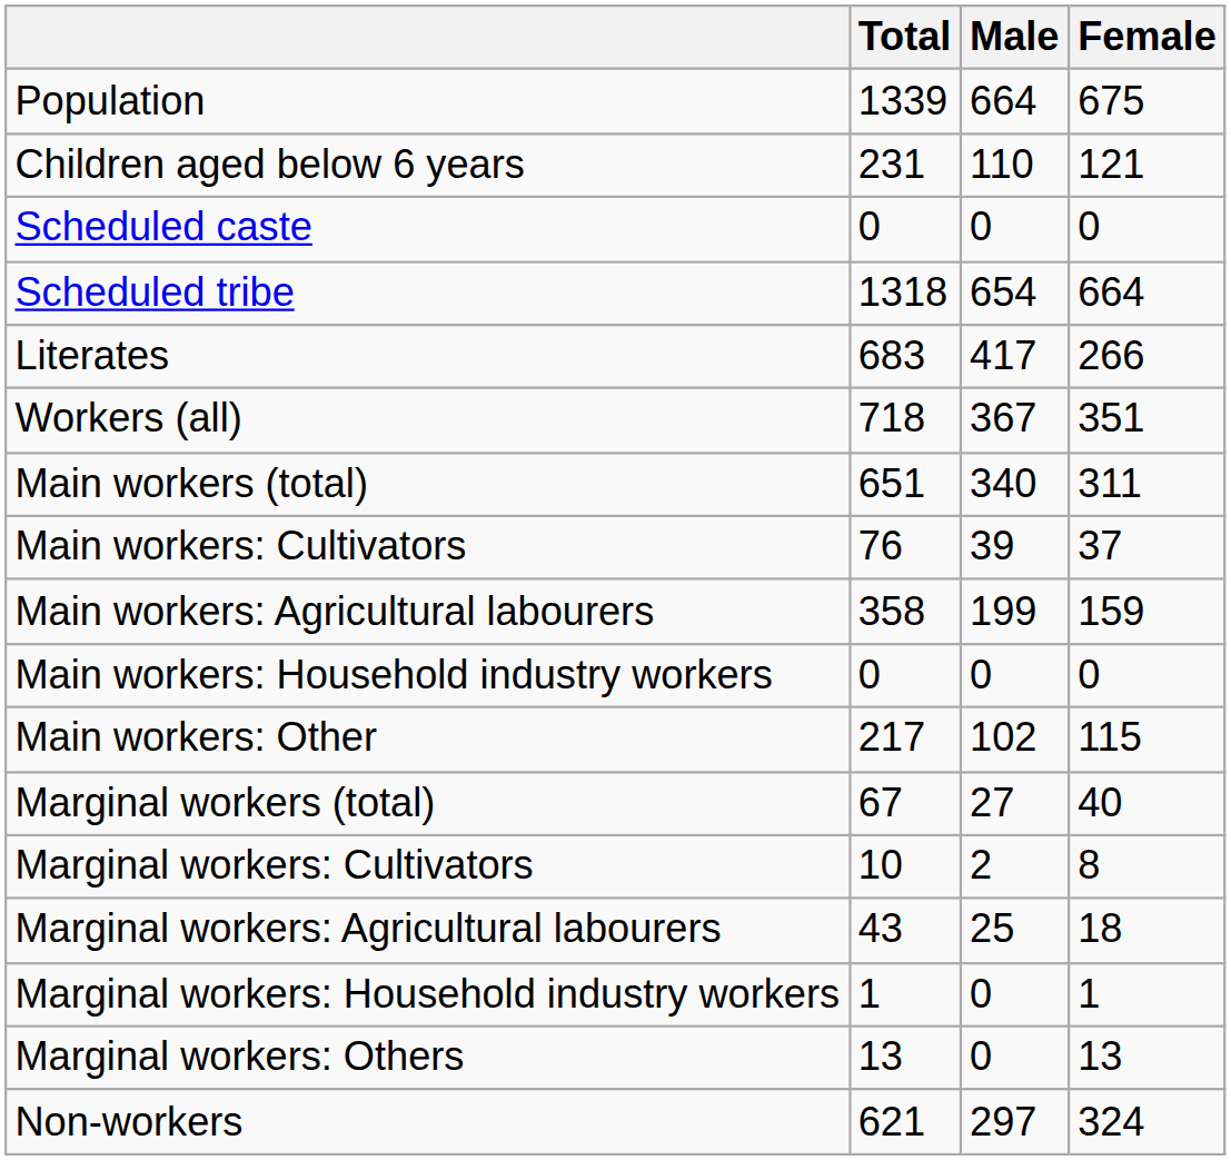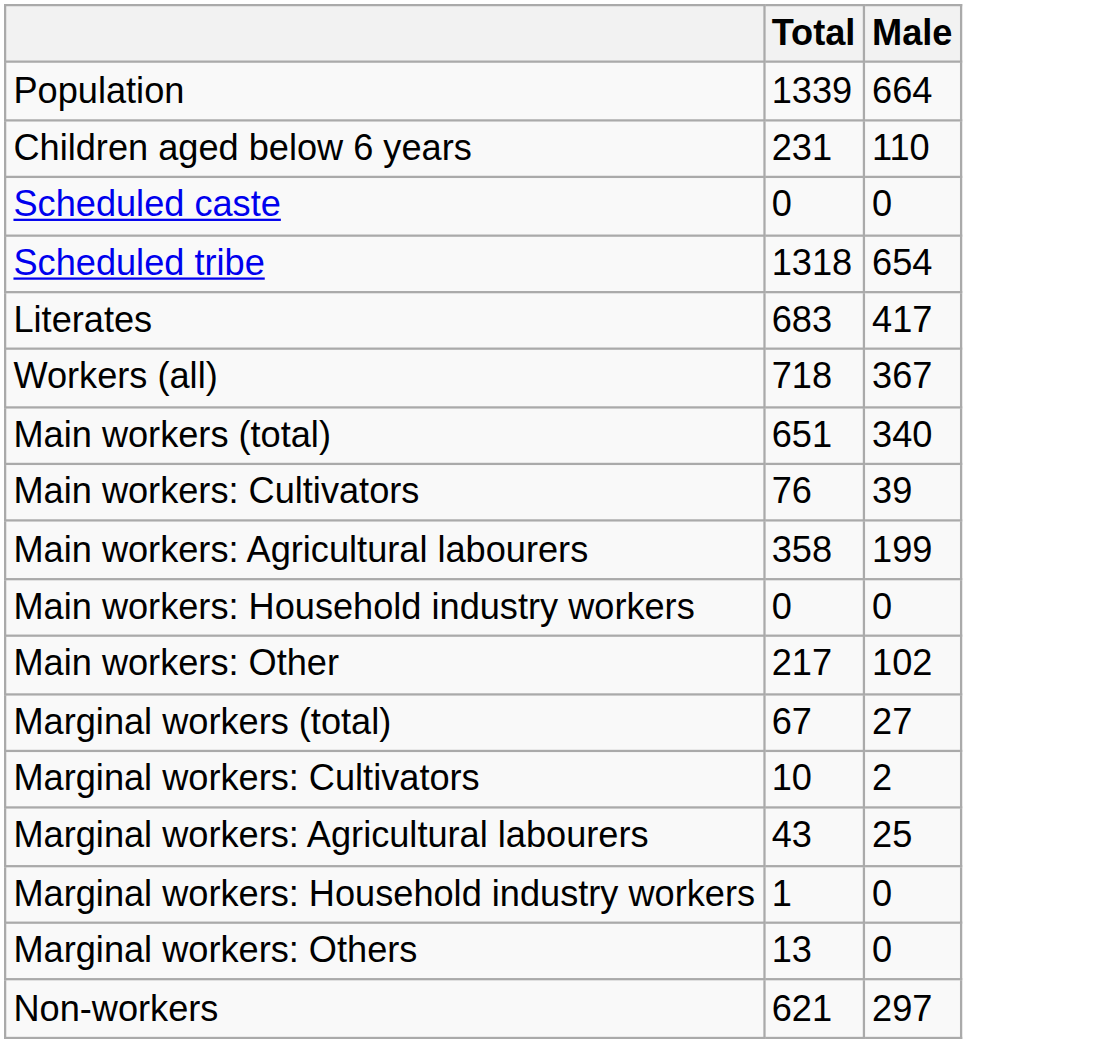 <table class="wikitable sortable">
 <tr>
 <th></th>
 <th>Total</th>
 <th>Male</th>
-<th>Female</th>
 </tr>
 <tr>
 <td>Population</td>
 <td>1339</td>
 <td>664</td>
-<td>675</td>
 </tr>
 <tr>
 <td>Children aged below 6 years</td>
 <td>231</td>
 <td>110</td>
-<td>121</td>
 </tr>
 <tr>
 <td><a href='#'>Scheduled caste</a></td>
-<td>0</td>
 <td>0</td>
 <td>0</td>
 </tr>
 <tr>
 <td><a href='#'>Scheduled tribe</a></td>
 <td>1318</td>
 <td>654</td>
-<td>664</td>
 </tr>
 <tr>
 <td>Literates</td>
 <td>683</td>
 <td>417</td>
-<td>266</td>
 </tr>
 <tr>
 <td>Workers (all)</td>
 <td>718</td>
 <td>367</td>
-<td>351</td>
 </tr>
 <tr>
 <td>Main workers (total)</td>
 <td>651</td>
 <td>340</td>
-<td>311</td>
 </tr>
 <tr>
 <td>Main workers: Cultivators</td>
 <td>76</td>
 <td>39</td>
-<td>37</td>
 </tr>
 <tr>
 <td>Main workers: Agricultural labourers</td>
 <td>358</td>
 <td>199</td>
-<td>159</td>
 </tr>
 <tr>
 <td>Main workers: Household industry workers</td>
-<td>0</td>
 <td>0</td>
 <td>0</td>
 </tr>
 <tr>
 <td>Main workers: Other</td>
 <td>217</td>
 <td>102</td>
-<td>115</td>
 </tr>
 <tr>
 <td>Marginal workers (total)</td>
 <td>67</td>
 <td>27</td>
-<td>40</td>
 </tr>
 <tr>
 <td>Marginal workers: Cultivators</td>
 <td>10</td>
 <td>2</td>
-<td>8</td>
 </tr>
 <tr>
 <td>Marginal workers: Agricultural labourers</td>
 <td>43</td>
 <td>25</td>
-<td>18</td>
 </tr>
 <tr>
 <td>Marginal workers: Household industry workers</td>
 <td>1</td>
 <td>0</td>
-<td>1</td>
 </tr>
 <tr>
 <td>Marginal workers: Others</td>
 <td>13</td>
 <td>0</td>
-<td>13</td>
 </tr>
 <tr>
 <td>Non-workers</td>
 <td>621</td>
 <td>297</td>
-<td>324</td>
 </tr>
 </table>
